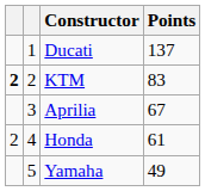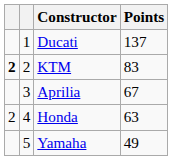 <table class="wikitable" style="font-size: 95%;">
 <tr>
 <th></th>
 <th></th>
 <th>Constructor</th>
 <th>Points</th>
 </tr>
 <tr>
 <td></td>
 <td align=center>1</td>
 <td> <a href='#'>Ducati</a></td>
 <td align=left>137</td>
 </tr>
 <tr>
 <td><strong> 2</strong></td>
 <td align=center>2</td>
 <td> <a href='#'>KTM</a></td>
 <td align=left>83</td>
 </tr>
 <tr>
 <td></td>
 <td align=center>3</td>
 <td> <a href='#'>Aprilia</a></td>
 <td align=left>67</td>
 </tr>
 <tr>
 <td> 2</td>
 <td align=center>4</td>
 <td> <a href='#'>Honda</a></td>
-<td align=left>61</td>
+<td align=left>63</td>
 </tr>
 <tr>
 <td></td>
 <td align=center>5</td>
 <td> <a href='#'>Yamaha</a></td>
 <td align=left>49</td>
 </tr>
 </table>
